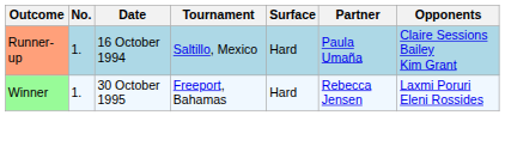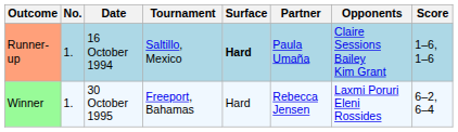 <table class="sortable wikitable" style=font-size:97%>
 <tr>
 <th>Outcome</th>
 <th>No.</th>
 <th>Date</th>
 <th>Tournament</th>
 <th>Surface</th>
 <th>Partner</th>
 <th>Opponents</th>
+<th>Score</th>
 </tr>
 <tr bgcolor="lightblue">
 <td style="background:#ffa07a;">Runner-up</td>
 <td>1.</td>
 <td>16 October 1994</td>
 <td><a href='#'>Saltillo</a>, Mexico</td>
-<td>Hard</td>
+<td><strong>Hard</strong></td>
 <td> <a href='#'>Paula Umaña</a></td>
 <td> <a href='#'>Claire Sessions Bailey</a> <br>  <a href='#'>Kim Grant</a></td>
+<td>1–6, 1–6</td>
 </tr>
 <tr style="background:#f0f8ff;">
 <td style="background:#98fb98;">Winner</td>
 <td>1.</td>
 <td>30 October 1995</td>
 <td><a href='#'>Freeport</a>, Bahamas</td>
 <td>Hard</td>
 <td> <a href='#'>Rebecca Jensen</a></td>
 <td> <a href='#'>Laxmi Poruri</a> <br>  <a href='#'>Eleni Rossides</a></td>
+<td>6–2, 6–4</td>
 </tr>
 </table>
